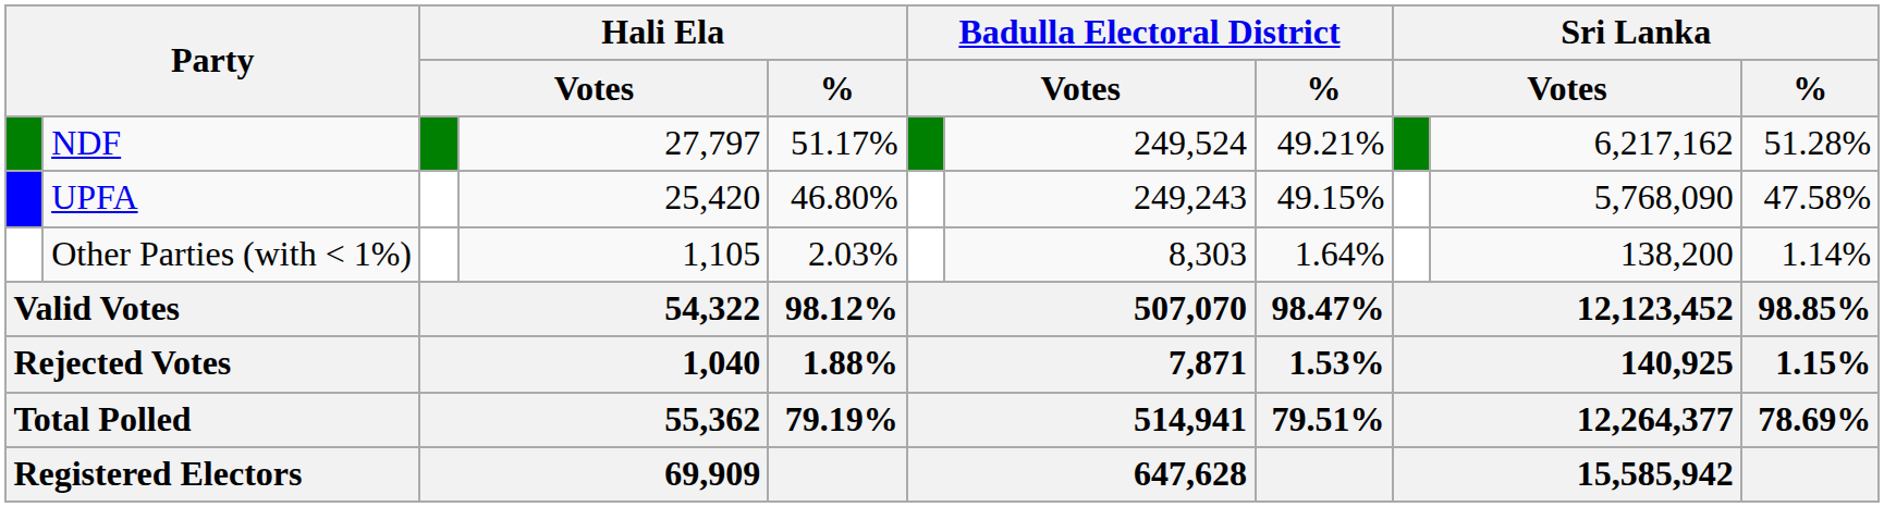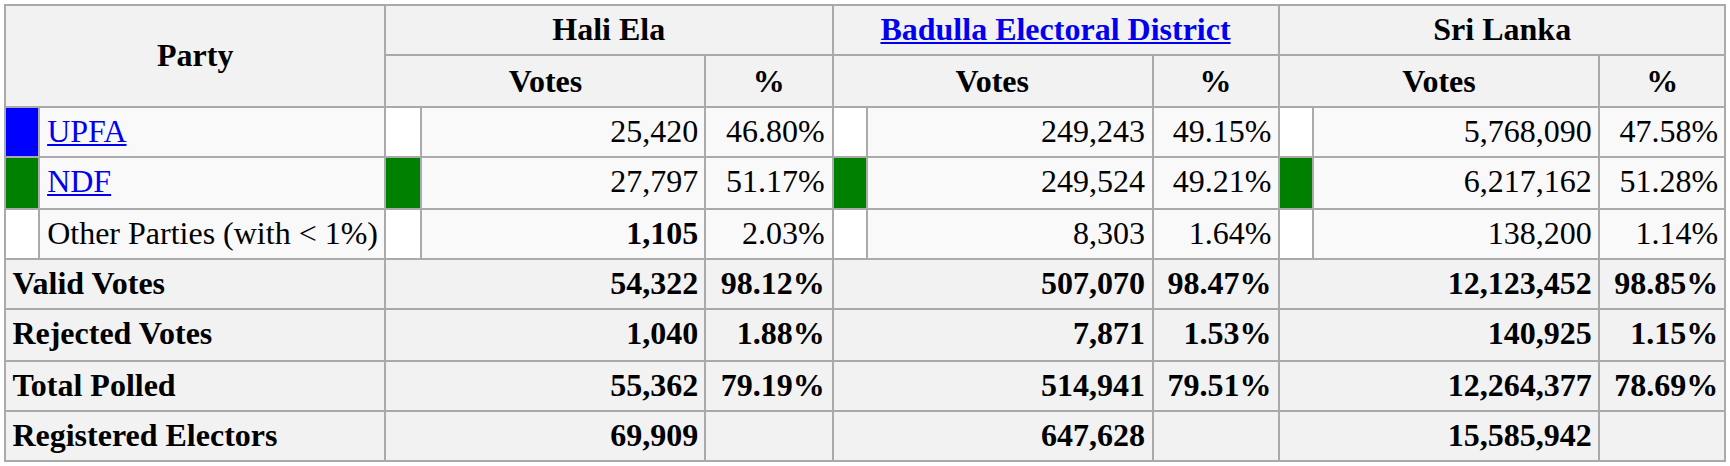 <table class="wikitable">
 <tr>
 <th colspan="2" width="144px"rowspan="2">Party</th>
 <th colspan="3" width="216px">Hali Ela</th>
 <th colspan="3" width="216px"><a href='#'>Badulla Electoral District</a></th>
 <th colspan="3" width="216px">Sri Lanka</th>
 </tr>
 <tr>
 <th colspan="2" width="144px">Votes</th>
 <th>%</th>
 <th colspan="2" width="144px">Votes</th>
 <th>%</th>
 <th colspan="2" width="144px">Votes</th>
 <th>%</th>
 </tr>
 <tr>
+<td style="background-color:blue;" width="10px"></td>
+<td style="text-align:left;"><a href='#'>UPFA</a></td>
+<td style="background-color:white;" width="10px"></td>
+<td style="text-align:right;">25,420</td>
+<td style="text-align:right;">46.80%</td>
+<td style="background-color:white;" width="10px"></td>
+<td style="text-align:right;">249,243</td>
+<td style="text-align:right;">49.15%</td>
+<td style="background-color:white;" width="10px"></td>
+<td style="text-align:right;">5,768,090</td>
+<td style="text-align:right;">47.58%</td>
+</tr>
+<tr>
 <td style="background-color:green;" width="10px"></td>
 <td style="text-align:left;"><a href='#'>NDF</a></td>
 <td style="background-color:green;" width="10px"></td>
 <td style="text-align:right;">27,797</td>
 <td style="text-align:right;">51.17%</td>
 <td style="background-color:green;" width="10px"></td>
 <td style="text-align:right;">249,524</td>
 <td style="text-align:right;">49.21%</td>
 <td style="background-color:green;" width="10px"></td>
 <td style="text-align:right;">6,217,162</td>
 <td style="text-align:right;">51.28%</td>
 </tr>
 <tr>
-<td style="background-color:blue;" width="10px"></td>
-<td style="text-align:left;"><a href='#'>UPFA</a></td>
-<td style="background-color:white;" width="10px"></td>
-<td style="text-align:right;">25,420</td>
-<td style="text-align:right;">46.80%</td>
-<td style="background-color:white;" width="10px"></td>
-<td style="text-align:right;">249,243</td>
-<td style="text-align:right;">49.15%</td>
-<td style="background-color:white;" width="10px"></td>
-<td style="text-align:right;">5,768,090</td>
-<td style="text-align:right;">47.58%</td>
-</tr>
-<tr>
 <td style="background-color:white;" width="10px"></td>
 <td style="text-align:left;">Other Parties (with < 1%)</td>
 <td style="background-color:white;" width="10px"></td>
-<td style="text-align:right;">1,105</td>
+<td style="text-align:right;"><strong>1,105</strong></td>
 <td style="text-align:right;">2.03%</td>
 <td style="background-color:white;" width="10px"></td>
 <td style="text-align:right;">8,303</td>
 <td style="text-align:right;">1.64%</td>
 <td style="background-color:white;" width="10px"></td>
 <td style="text-align:right;">138,200</td>
 <td style="text-align:right;">1.14%</td>
 </tr>
 <tr>
 <th colspan="2" width="144px"style="text-align:left;">Valid Votes</th>
 <th style="text-align:right;"colspan="2" width="144px">54,322</th>
 <th style="text-align:right;">98.12%</th>
 <th style="text-align:right;"colspan="2" width="144px">507,070</th>
 <th style="text-align:right;">98.47%</th>
 <th style="text-align:right;"colspan="2" width="144px">12,123,452</th>
 <th style="text-align:right;">98.85%</th>
 </tr>
 <tr>
 <th colspan="2" width="144px"style="text-align:left;">Rejected Votes</th>
 <th style="text-align:right;"colspan="2" width="144px">1,040</th>
 <th style="text-align:right;">1.88%</th>
 <th style="text-align:right;"colspan="2" width="144px">7,871</th>
 <th style="text-align:right;">1.53%</th>
 <th style="text-align:right;"colspan="2" width="144px">140,925</th>
 <th style="text-align:right;">1.15%</th>
 </tr>
 <tr>
 <th colspan="2" width="144px"style="text-align:left;">Total Polled</th>
 <th style="text-align:right;"colspan="2" width="144px">55,362</th>
 <th style="text-align:right;">79.19%</th>
 <th style="text-align:right;"colspan="2" width="144px">514,941</th>
 <th style="text-align:right;">79.51%</th>
 <th style="text-align:right;"colspan="2" width="144px">12,264,377</th>
 <th style="text-align:right;">78.69%</th>
 </tr>
 <tr>
 <th colspan="2" width="144px"style="text-align:left;">Registered Electors</th>
 <th style="text-align:right;"colspan="2" width="144px">69,909</th>
 <th></th>
 <th style="text-align:right;"colspan="2" width="144px">647,628</th>
 <th></th>
 <th style="text-align:right;"colspan="2" width="144px">15,585,942</th>
 <th></th>
 </tr>
 </table>
